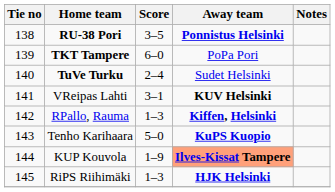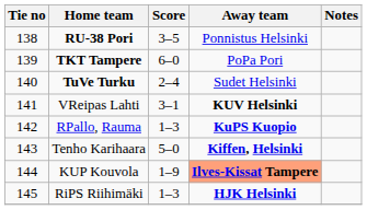 <table class="wikitable" style="text-align:center">
 <tr>
 <th style= width="40px">Tie no</th>
 <th style= width="150px">Home team</th>
 <th style= width="60px">Score</th>
 <th style= width="150px">Away team</th>
 <th style= width="30px">Notes</th>
 </tr>
 <tr>
 <td>138</td>
 <td><strong>RU-38 Pori</strong></td>
 <td>3–5</td>
-<td><strong><a href='#'>Ponnistus Helsinki</a></strong></td>
+<td><a href='#'>Ponnistus Helsinki</a></td>
 <td></td>
 </tr>
 <tr>
 <td>139</td>
 <td><strong>TKT Tampere</strong></td>
 <td>6–0</td>
 <td><a href='#'>PoPa Pori</a></td>
 <td></td>
 </tr>
 <tr>
 <td>140</td>
 <td><strong>TuVe Turku</strong></td>
 <td>2–4</td>
 <td><a href='#'>Sudet Helsinki</a></td>
 <td></td>
 </tr>
 <tr>
 <td>141</td>
 <td>VReipas Lahti</td>
 <td>3–1</td>
 <td><strong>KUV Helsinki</strong></td>
 <td></td>
 </tr>
 <tr>
 <td>142</td>
 <td><a href='#'>RPallo</a>, <a href='#'>Rauma</a></td>
 <td>1–3</td>
-<td><strong><a href='#'>Kiffen</a>, <a href='#'>Helsinki</a></strong></td>
+<td><strong><a href='#'>KuPS Kuopio</a></strong></td>
 <td></td>
 </tr>
 <tr>
 <td>143</td>
 <td>Tenho Karihaara</td>
 <td>5–0</td>
-<td><strong><a href='#'>KuPS Kuopio</a></strong></td>
+<td><strong><a href='#'>Kiffen</a>, <a href='#'>Helsinki</a></strong></td>
 <td></td>
 </tr>
 <tr>
 <td>144</td>
 <td>KUP Kouvola</td>
 <td>1–9</td>
 <td style="background: lightsalmon;"><strong><a href='#'>Ilves-Kissat</a> Tampere</strong></td>
 <td></td>
 </tr>
 <tr>
 <td>145</td>
 <td>RiPS Riihimäki</td>
 <td>1–3</td>
 <td><strong><a href='#'>HJK Helsinki</a></strong></td>
 <td></td>
 </tr>
 <tr>
 </tr>
 </table>
